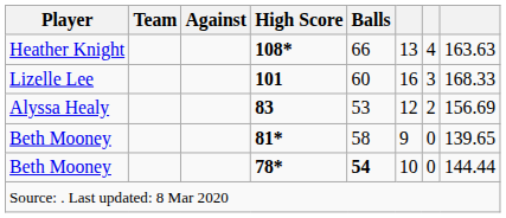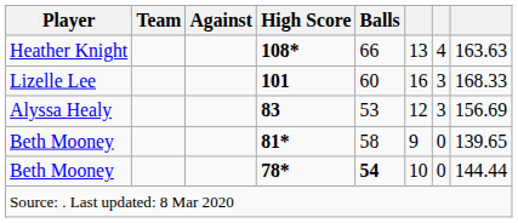 <table class="wikitable sortable" style="text-align:left">
 <tr>
 <th class="unsortable">Player</th>
 <th>Team</th>
 <th>Against</th>
 <th>High Score</th>
 <th>Balls</th>
 <th></th>
 <th></th>
 <th></th>
 </tr>
 <tr>
 <td style="text-align:left"><a href='#'>Heather Knight</a></td>
 <td></td>
 <td></td>
 <td><strong>108*</strong></td>
 <td>66</td>
 <td>13</td>
 <td>4</td>
 <td>163.63</td>
 </tr>
 <tr>
 <td style="text-align:left"><a href='#'>Lizelle Lee</a></td>
 <td></td>
 <td></td>
 <td><strong>101</strong></td>
 <td>60</td>
 <td>16</td>
 <td>3</td>
 <td>168.33</td>
 </tr>
 <tr>
 <td style="text-align:left"><a href='#'>Alyssa Healy</a></td>
 <td></td>
 <td></td>
 <td><strong>83</strong></td>
 <td>53</td>
 <td>12</td>
-<td>2</td>
+<td>3</td>
 <td>156.69</td>
 </tr>
 <tr>
 <td style="text-align:left"><a href='#'>Beth Mooney</a></td>
 <td></td>
 <td></td>
 <td><strong>81*</strong></td>
 <td>58</td>
 <td>9</td>
 <td>0</td>
 <td>139.65</td>
 </tr>
 <tr>
 <td style="text-align:left"><a href='#'>Beth Mooney</a></td>
 <td></td>
 <td></td>
 <td><strong>78*</strong></td>
 <td><strong>54</strong></td>
 <td>10</td>
 <td>0</td>
 <td>144.44</td>
 </tr>
 <tr class = "sortbottom">
 <td colspan="8"><small> Source: . Last updated: 8 Mar 2020</small></td>
 </tr>
 </table>
